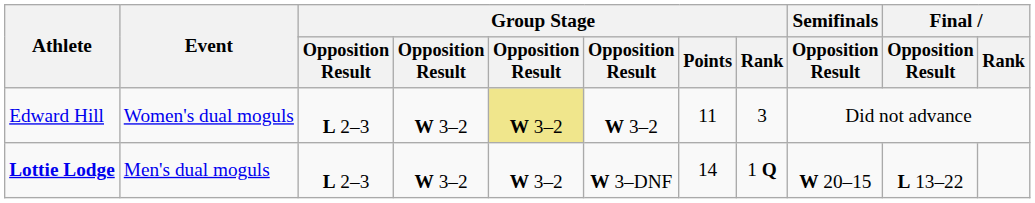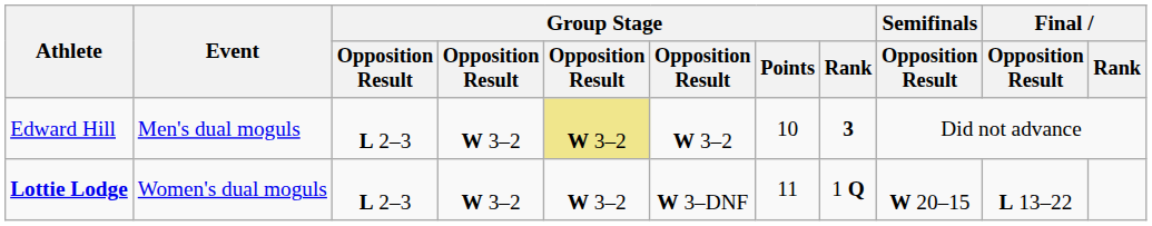 <table class="wikitable" style="font-size:90%">
 <tr>
 <th rowspan="2">Athlete</th>
 <th rowspan="2">Event</th>
 <th colspan=6>Group Stage</th>
 <th>Semifinals</th>
 <th colspan=2>Final / </th>
 </tr>
 <tr style="font-size:95%">
 <th>Opposition<br>Result</th>
 <th>Opposition<br>Result</th>
 <th>Opposition<br>Result</th>
 <th>Opposition<br>Result</th>
 <th>Points</th>
 <th>Rank</th>
 <th>Opposition<br>Result</th>
 <th>Opposition<br>Result</th>
 <th>Rank</th>
 </tr>
 <tr align=center>
 <td align=left><a href='#'>Edward Hill</a></td>
-<td align=left><a href='#'>Women's dual moguls</a></td>
+<td align=left><a href='#'>Men's dual moguls</a></td>
 <td><br><strong>L</strong> 2–3</td>
 <td><br><strong>W</strong> 3–2</td>
 <td style="background: khaki;"><br><strong>W</strong> 3–2</td>
 <td><br><strong>W</strong> 3–2</td>
-<td>11</td>
-<td>3</td>
+<td>10</td>
+<td><strong>3</strong></td>
 <td colspan=3>Did not advance</td>
 </tr>
 <tr align=center>
 <td align=left><strong><a href='#'>Lottie Lodge</a></strong></td>
-<td align=left><a href='#'>Men's dual moguls</a></td>
+<td align=left><a href='#'>Women's dual moguls</a></td>
 <td><br> <strong>L</strong> 2–3</td>
 <td><br><strong>W</strong> 3–2</td>
 <td><br><strong>W</strong> 3–2</td>
 <td><br><strong>W</strong> 3–DNF</td>
-<td>14</td>
+<td>11</td>
 <td>1 <strong>Q</strong></td>
 <td><br><strong>W</strong> 20–15</td>
 <td><br><strong>L</strong> 13–22</td>
 <td></td>
 </tr>
 </table>
